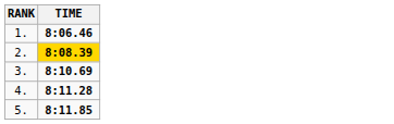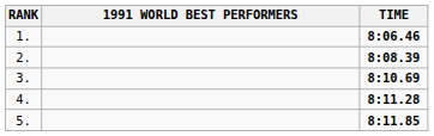 <table class="wikitable" style="border-collapse: collapse; font-size: 90%;">
 <tr>
 <th>RANK</th>
+<th align="center" style="width: 25em">1991 WORLD BEST PERFORMERS</th>
 <th align="center" style="width: 5em">TIME</th>
 </tr>
 <tr>
 <td align="center">1.</td>
+<td></td>
 <td align="center"><strong>8:06.46</strong></td>
 </tr>
 <tr>
 <td align="center">2.</td>
-<td align="center" style="background: gold;"><strong>8:08.39</strong></td>
+<td></td>
+<td align="center"><strong>8:08.39</strong></td>
 </tr>
 <tr>
 <td align="center">3.</td>
+<td></td>
 <td align="center"><strong>8:10.69</strong></td>
 </tr>
 <tr>
 <td align="center">4.</td>
+<td></td>
 <td align="center"><strong>8:11.28</strong></td>
 </tr>
 <tr>
 <td align="center">5.</td>
+<td></td>
 <td align="center"><strong>8:11.85</strong></td>
 </tr>
 </table>
